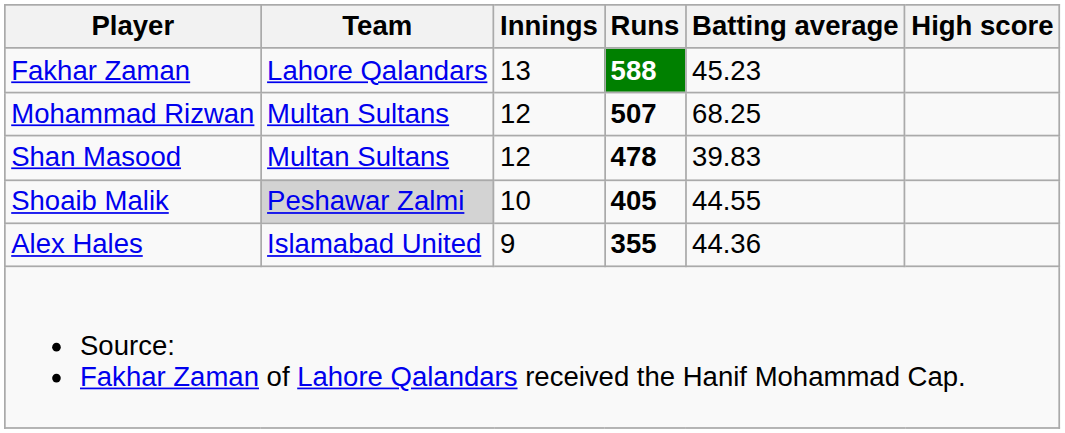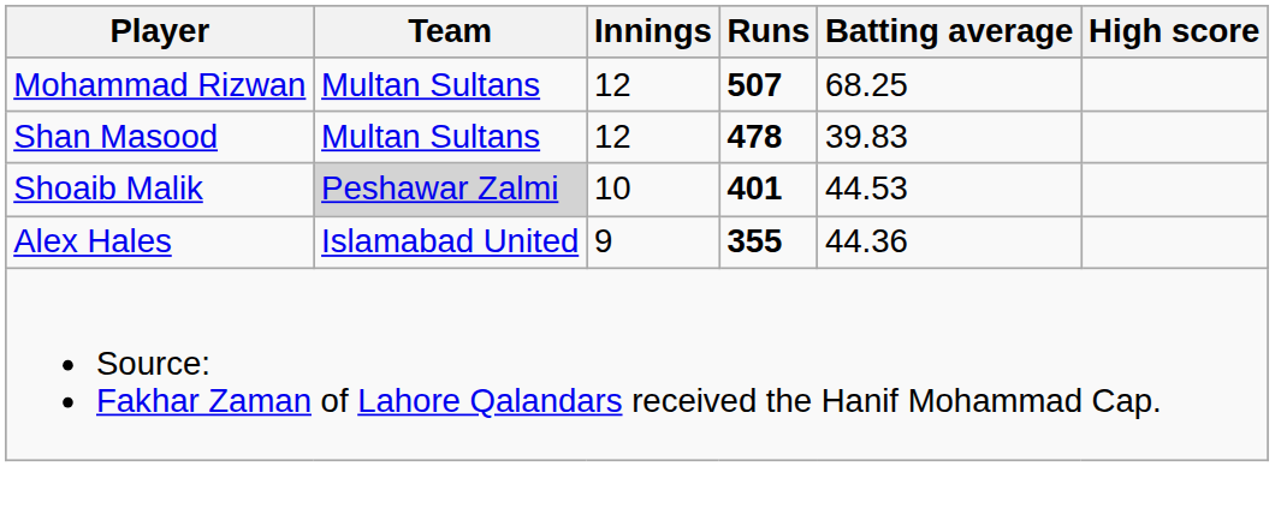 <table class="wikitable sortable">
 <tr>
 <th class="unsortable">Player</th>
 <th>Team</th>
 <th>Innings</th>
 <th>Runs</th>
 <th>Batting average</th>
 <th>High score</th>
-</tr>
-<tr>
-<td><a href='#'>Fakhar Zaman</a></td>
-<td><a href='#'>Lahore Qalandars</a></td>
-<td>13</td>
-<td style="background:green;color:white"><strong>588</strong></td>
-<td>45.23</td>
-<td><a href='#'></a></td>
 </tr>
 <tr>
 <td><a href='#'>Mohammad Rizwan</a></td>
 <td style="text-align:left"><a href='#'>Multan Sultans</a></td>
 <td>12</td>
 <td><strong>507</strong></td>
 <td>68.25</td>
 <td><a href='#'></a></td>
 </tr>
 <tr>
 <td><a href='#'>Shan Masood</a></td>
 <td style="text-align:left"><a href='#'>Multan Sultans</a></td>
 <td>12</td>
 <td><strong>478</strong></td>
 <td>39.83</td>
 <td><a href='#'></a></td>
 </tr>
 <tr>
 <td><a href='#'>Shoaib Malik</a></td>
 <td style="background: lightgrey; text-align:left"><a href='#'>Peshawar Zalmi</a></td>
 <td>10</td>
-<td><strong>405</strong></td>
-<td>44.55</td>
+<td><strong>401</strong></td>
+<td>44.53</td>
 <td><a href='#'></a></td>
 </tr>
 <tr>
 <td><a href='#'>Alex Hales</a></td>
 <td style="text-align:left"><a href='#'>Islamabad United</a></td>
 <td>9</td>
 <td><strong>355</strong></td>
 <td>44.36</td>
 <td><a href='#'></a></td>
 </tr>
 <tr>
 <td colspan="6"><br><ul><li>Source: </li><li> <a href='#'>Fakhar Zaman</a> of <a href='#'>Lahore Qalandars</a> received the Hanif Mohammad Cap.</li></ul></td>
 </tr>
 </table>
